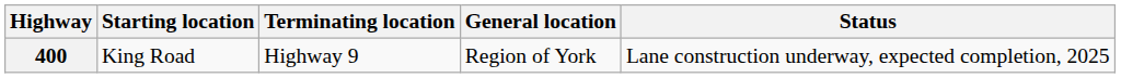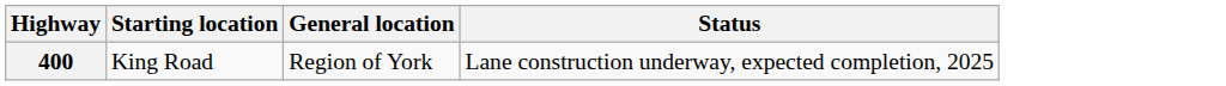 <table class="wikitable plainrowheaders">
 <tr>
 <th scope = "col">Highway</th>
 <th scope = "col">Starting location</th>
-<th scope = "col">Terminating location</th>
 <th scope = "col">General location</th>
 <th scope = "col">Status</th>
 </tr>
 <tr>
 <th scope = "row">400</th>
 <td>King Road</td>
-<td>Highway 9</td>
 <td>Region of York</td>
 <td>Lane construction underway, expected completion, 2025</td>
 </tr>
 </table>
